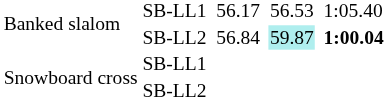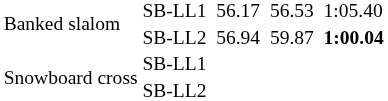 <table>
 <tr>
 <td rowspan="2">Banked slalom<br></td>
 <td>SB-LL1</td>
 <td></td>
 <td>56.17</td>
 <td></td>
 <td>56.53</td>
 <td></td>
 <td>1:05.40</td>
 </tr>
 <tr>
 <td>SB-LL2</td>
 <td></td>
-<td>56.84</td>
+<td>56.94</td>
 <td></td>
-<td style="background: paleturquoise;">59.87</td>
+<td>59.87</td>
 <td></td>
 <td><strong>1:00.04</strong></td>
 </tr>
 <tr>
 <td rowspan="2">Snowboard cross<br></td>
 <td>SB-LL1</td>
 <td colspan=2></td>
 <td colspan=2></td>
 <td colspan=2></td>
 </tr>
 <tr>
 <td>SB-LL2</td>
 <td colspan=2></td>
 <td colspan=2></td>
 <td colspan=2></td>
 </tr>
 </table>
